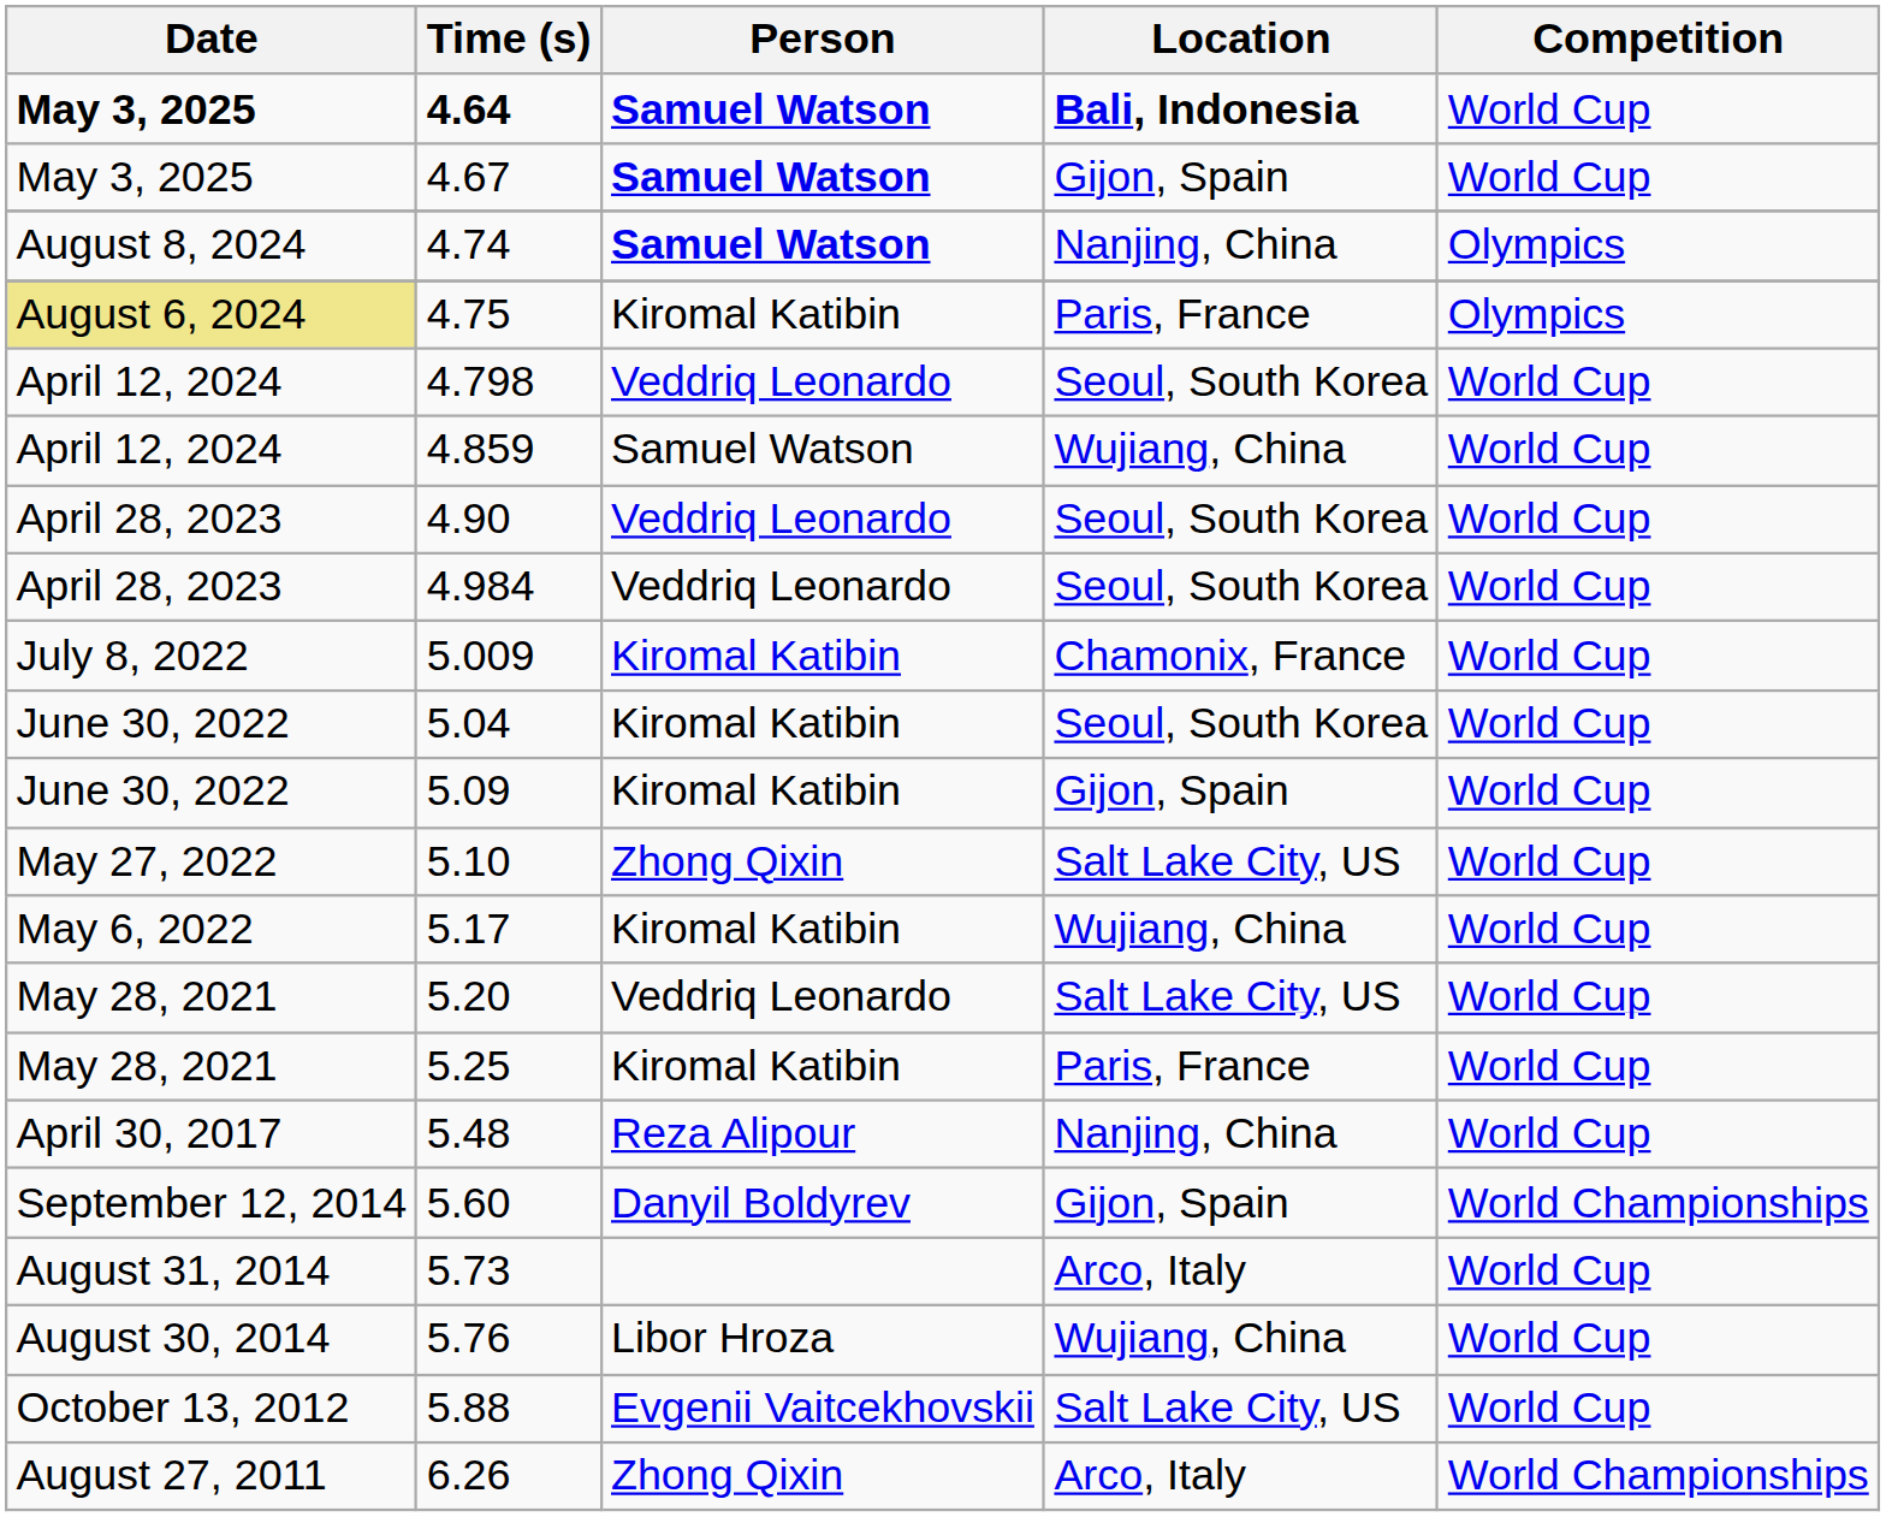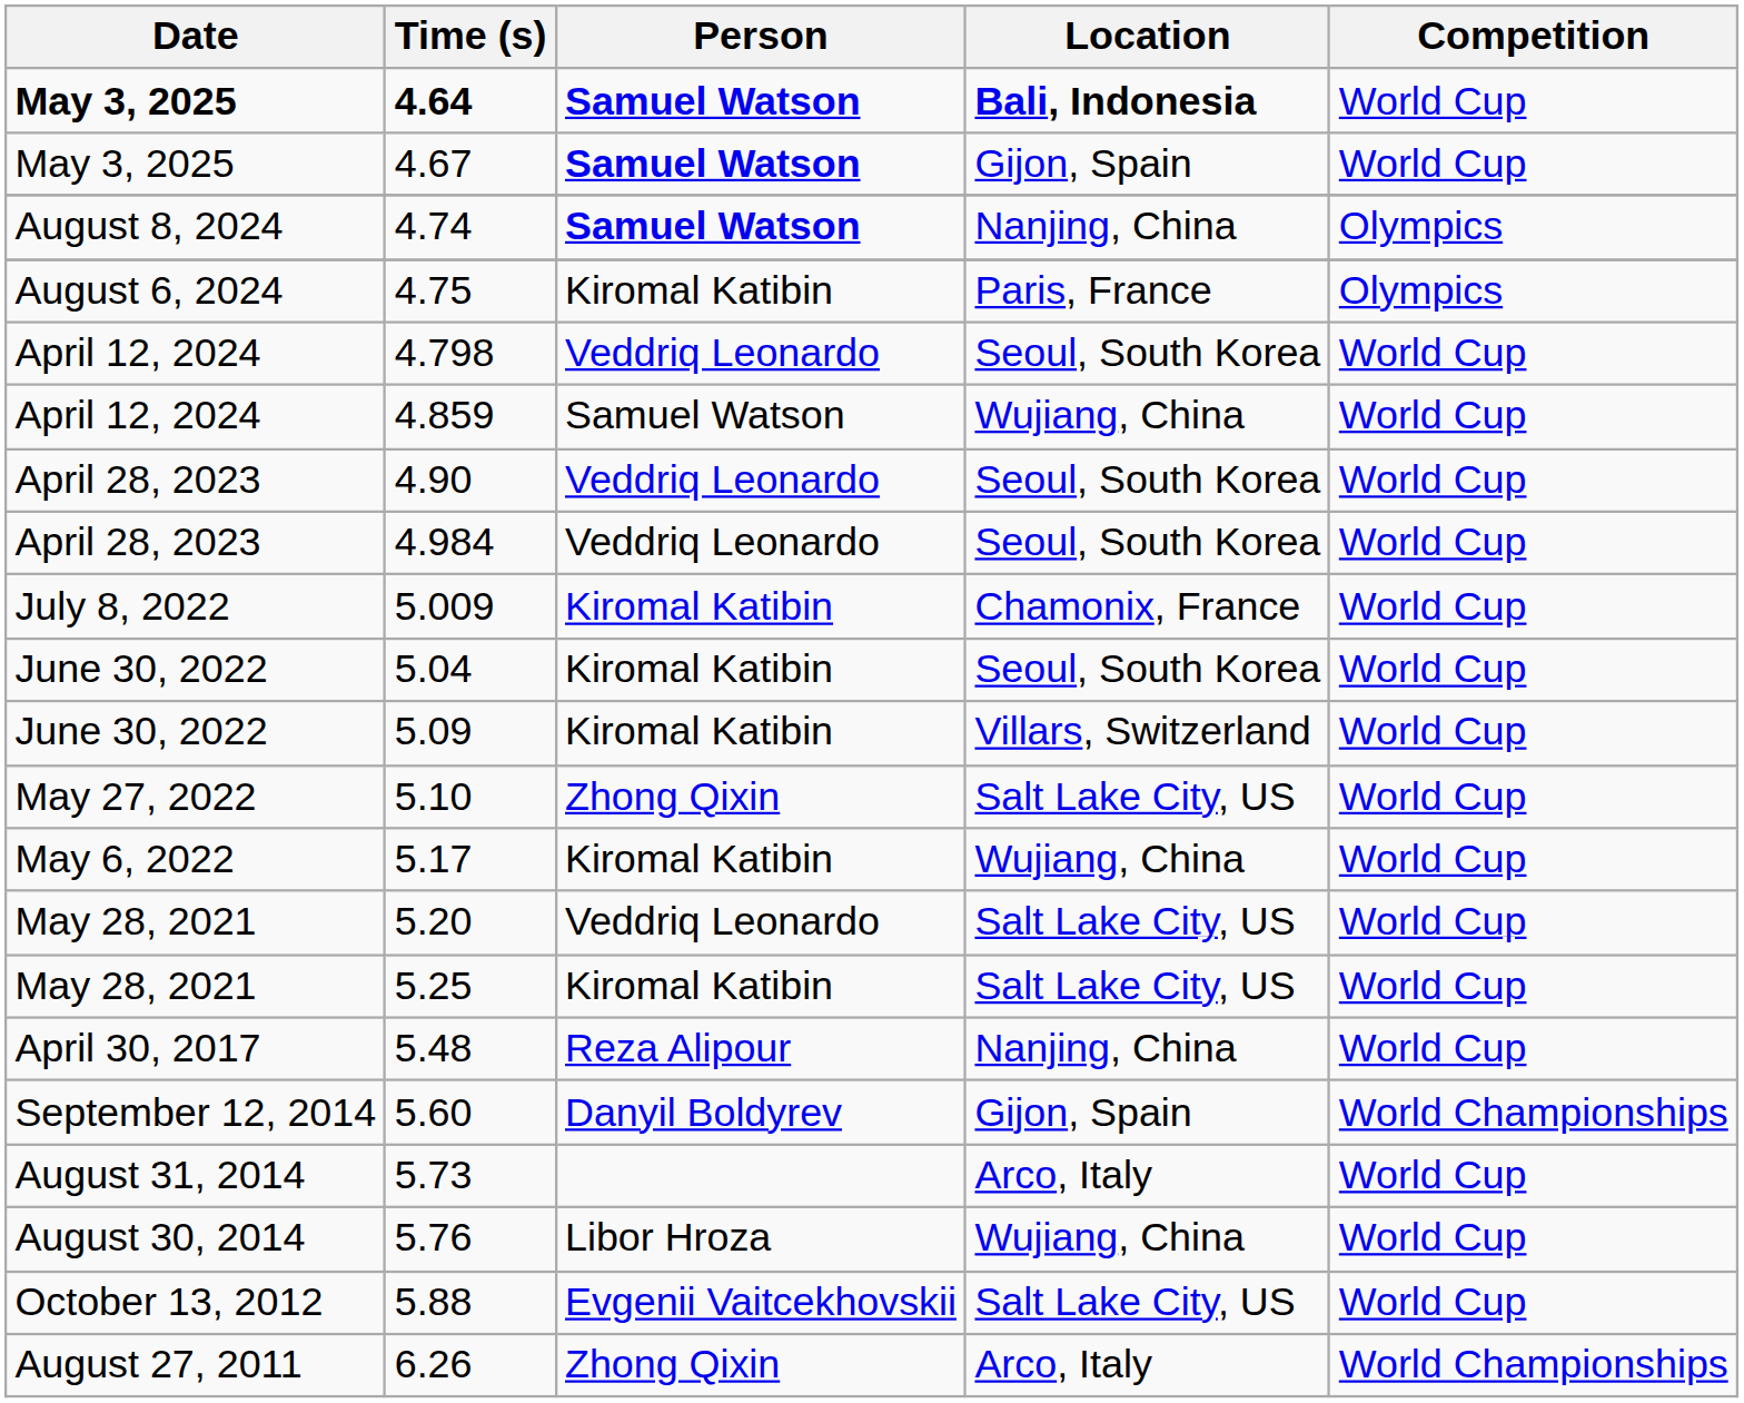 <table class="wikitable">
 <tr>
 <th>Date</th>
 <th>Time (s)</th>
 <th>Person</th>
 <th>Location</th>
 <th>Competition</th>
 </tr>
 <tr>
 <td><strong>May 3, 2025</strong></td>
 <td><strong>4.64</strong></td>
 <td> <a href='#'><strong>Samuel Watson</strong></a></td>
 <td><strong><a href='#'>Bali</a>, Indonesia</strong></td>
 <td><a href='#'>World Cup</a></td>
 </tr>
 <tr>
 <td>May 3, 2025</td>
 <td>4.67</td>
 <td> <a href='#'><strong>Samuel Watson</strong></a></td>
 <td><a href='#'>Gijon</a>, Spain</td>
 <td><a href='#'>World Cup</a></td>
 </tr>
 <tr>
 </tr>
 <tr>
 <td>August 8, 2024</td>
 <td>4.74</td>
 <td> <a href='#'><strong>Samuel Watson</strong></a></td>
 <td><a href='#'>Nanjing</a>, China</td>
 <td><a href='#'>Olympics</a></td>
 </tr>
 <tr>
 </tr>
 <tr>
-<td style="background: khaki;">August 6, 2024</td>
+<td>August 6, 2024</td>
 <td>4.75</td>
 <td> Kiromal Katibin</td>
 <td><a href='#'>Paris</a>, France</td>
 <td><a href='#'>Olympics</a></td>
 </tr>
 <tr>
 <td>April 12, 2024</td>
 <td>4.798</td>
 <td> <a href='#'>Veddriq Leonardo</a></td>
 <td><a href='#'>Seoul</a>, South Korea</td>
 <td><a href='#'>World Cup</a></td>
 </tr>
 <tr>
 <td>April 12, 2024</td>
 <td>4.859</td>
 <td> Samuel Watson</td>
 <td><a href='#'>Wujiang</a>, China</td>
 <td><a href='#'>World Cup</a></td>
 </tr>
 <tr>
 <td>April 28, 2023</td>
 <td>4.90</td>
 <td> <a href='#'>Veddriq Leonardo</a></td>
 <td><a href='#'>Seoul</a>, South Korea</td>
 <td><a href='#'>World Cup</a></td>
 </tr>
 <tr>
 <td>April 28, 2023</td>
 <td>4.984</td>
 <td> Veddriq Leonardo</td>
 <td><a href='#'>Seoul</a>, South Korea</td>
 <td><a href='#'>World Cup</a></td>
 </tr>
 <tr>
 <td>July 8, 2022</td>
 <td>5.009</td>
 <td> <a href='#'>Kiromal Katibin</a></td>
 <td><a href='#'>Chamonix</a>, France</td>
 <td><a href='#'>World Cup</a></td>
 </tr>
 <tr>
 <td>June 30, 2022</td>
 <td>5.04</td>
 <td> Kiromal Katibin</td>
 <td><a href='#'>Seoul</a>, South Korea</td>
 <td><a href='#'>World Cup</a></td>
 </tr>
 <tr>
 <td>June 30, 2022</td>
 <td>5.09</td>
 <td> Kiromal Katibin</td>
-<td><a href='#'>Gijon</a>, Spain</td>
+<td><a href='#'>Villars</a>, Switzerland</td>
 <td><a href='#'>World Cup</a></td>
 </tr>
 <tr |->
 <td>May 27, 2022</td>
 <td>5.10</td>
 <td> <a href='#'>Zhong Qixin</a></td>
 <td><a href='#'>Salt Lake City</a>, US</td>
 <td><a href='#'>World Cup</a></td>
 </tr>
 <tr>
 <td>May 6, 2022</td>
 <td>5.17</td>
 <td> Kiromal Katibin</td>
 <td><a href='#'>Wujiang</a>, China</td>
 <td><a href='#'>World Cup</a></td>
 </tr>
 <tr>
 <td>May 28, 2021</td>
 <td>5.20</td>
 <td> Veddriq Leonardo</td>
 <td><a href='#'>Salt Lake City</a>, US</td>
 <td><a href='#'>World Cup</a></td>
 </tr>
 <tr>
 <td>May 28, 2021</td>
 <td>5.25</td>
 <td> Kiromal Katibin</td>
-<td><a href='#'>Paris</a>, France</td>
+<td><a href='#'>Salt Lake City</a>, US</td>
 <td><a href='#'>World Cup</a></td>
 </tr>
 <tr>
 <td>April 30, 2017</td>
 <td>5.48</td>
 <td> <a href='#'>Reza Alipour</a></td>
 <td><a href='#'>Nanjing</a>, China</td>
 <td><a href='#'>World Cup</a></td>
 </tr>
 <tr>
 <td>September 12, 2014</td>
 <td>5.60</td>
 <td> <a href='#'>Danyil Boldyrev</a></td>
 <td><a href='#'>Gijon</a>, Spain</td>
 <td><a href='#'>World Championships</a></td>
 </tr>
 <tr>
 <td>August 31, 2014</td>
 <td>5.73</td>
 <td> </td>
 <td><a href='#'>Arco</a>, Italy</td>
 <td><a href='#'>World Cup</a></td>
 </tr>
 <tr>
 <td>August 30, 2014</td>
 <td>5.76</td>
 <td> Libor Hroza</td>
 <td><a href='#'>Wujiang</a>, China</td>
 <td><a href='#'>World Cup</a></td>
 </tr>
 <tr>
 <td>October 13, 2012</td>
 <td>5.88</td>
 <td> <a href='#'>Evgenii Vaitcekhovskii</a></td>
 <td><a href='#'>Salt Lake City</a>, US</td>
 <td><a href='#'>World Cup</a></td>
 </tr>
 <tr>
 <td>August 27, 2011</td>
 <td>6.26</td>
 <td> <a href='#'>Zhong Qixin</a></td>
 <td><a href='#'>Arco</a>, Italy</td>
 <td><a href='#'>World Championships</a></td>
 </tr>
 </table>
